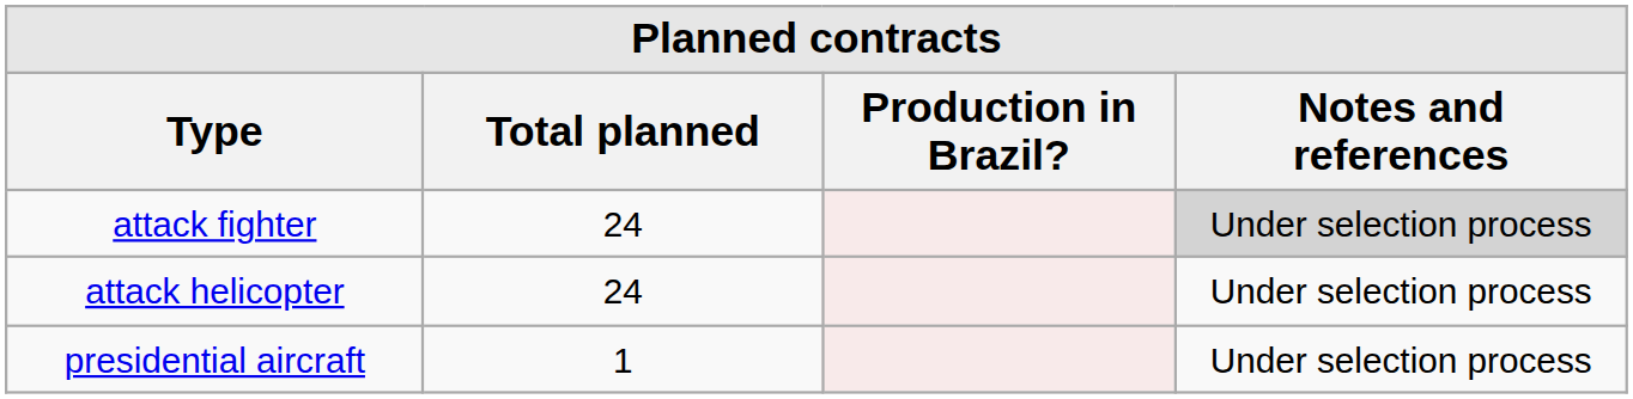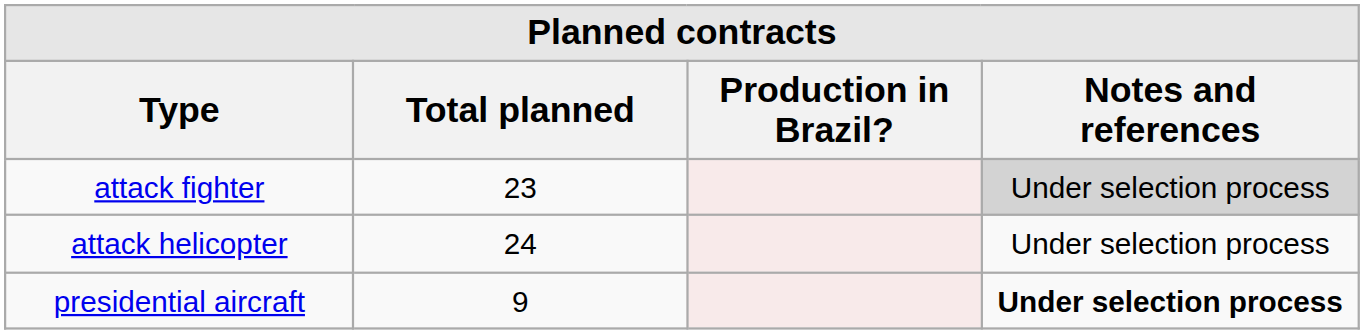 <table class="wikitable" style="text-align:center;">
 <tr>
 <th colspan="6" style="background: #E6E6E6;">Planned contracts</th>
 </tr>
 <tr>
 <th style="text-align:center; width:10%;">Type</th>
 <th style="text-align:center; width:10%;">Total planned</th>
 <th style="text-align:center; width:5%;">Production in Brazil?</th>
 <th style="text-align:center; width:10%;">Notes and references</th>
 </tr>
 <tr>
 <td><small><a href='#'>attack fighter</a></small></td>
-<td><small>24</small></td>
+<td><small>23</small></td>
 <td style="background:#f8eaea"></td>
 <td style="background: lightgrey;"><small>Under selection process</small></td>
 </tr>
 <tr>
 <td><small><a href='#'>attack helicopter</a></small></td>
 <td><small>24</small></td>
 <td style="background:#f8eaea"></td>
 <td><small>Under selection process</small></td>
 </tr>
 <tr>
 <td><small><a href='#'>presidential aircraft</a></small></td>
-<td><small>1</small></td>
+<td><small>9</small></td>
 <td style="background:#f8eaea"></td>
-<td><small>Under selection process</small></td>
+<td><strong><small>Under selection process</small></strong></td>
 </tr>
 </table>
